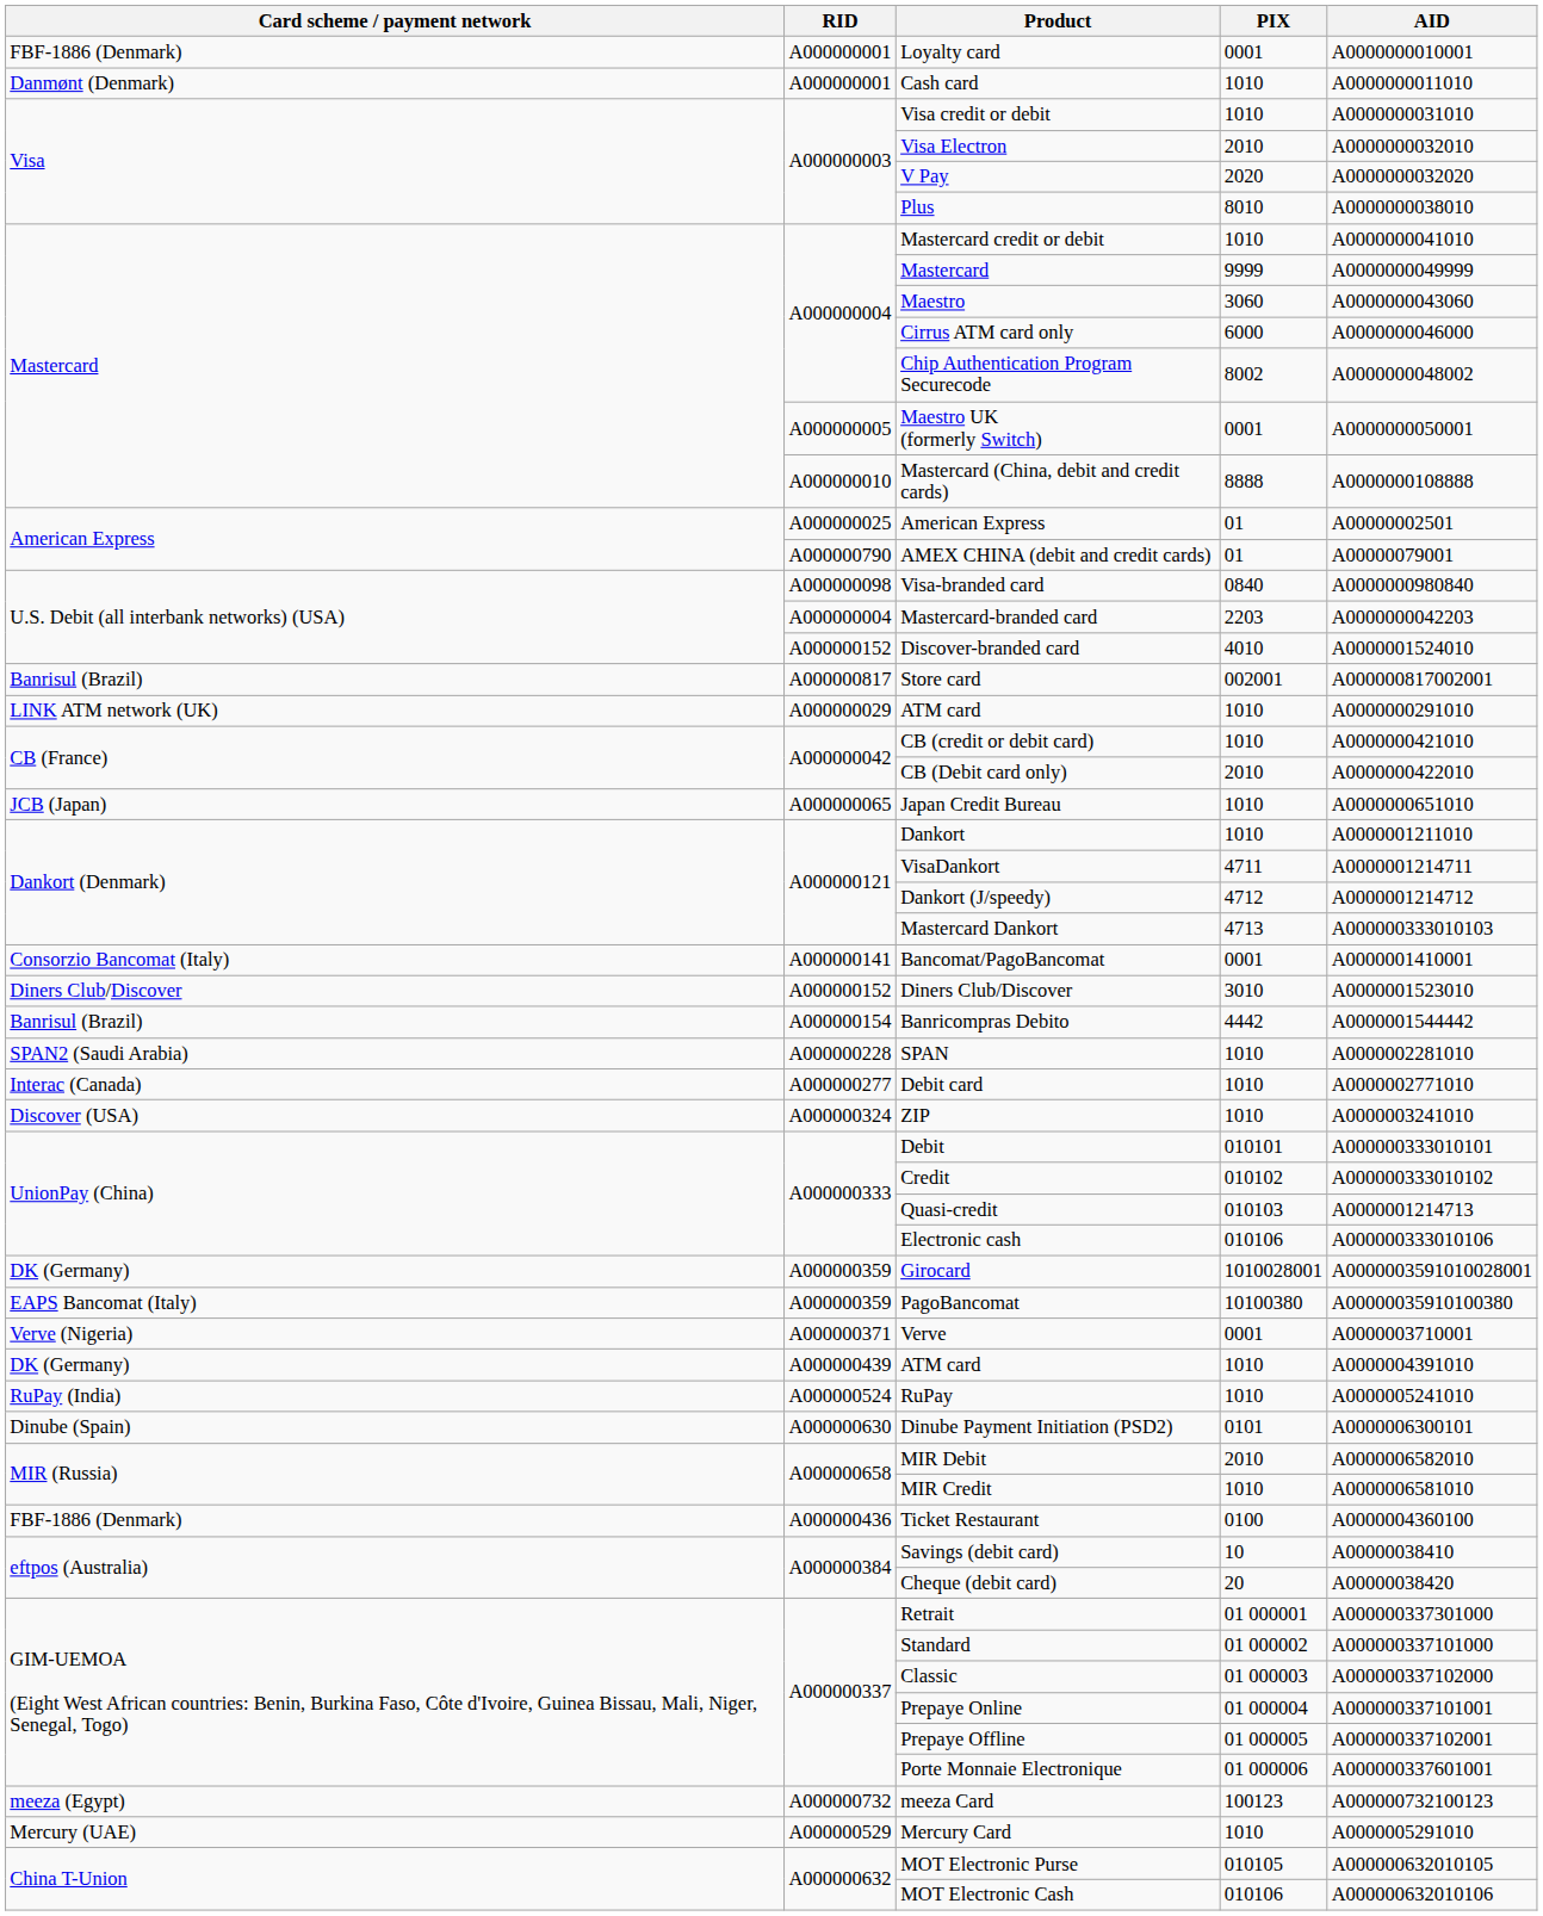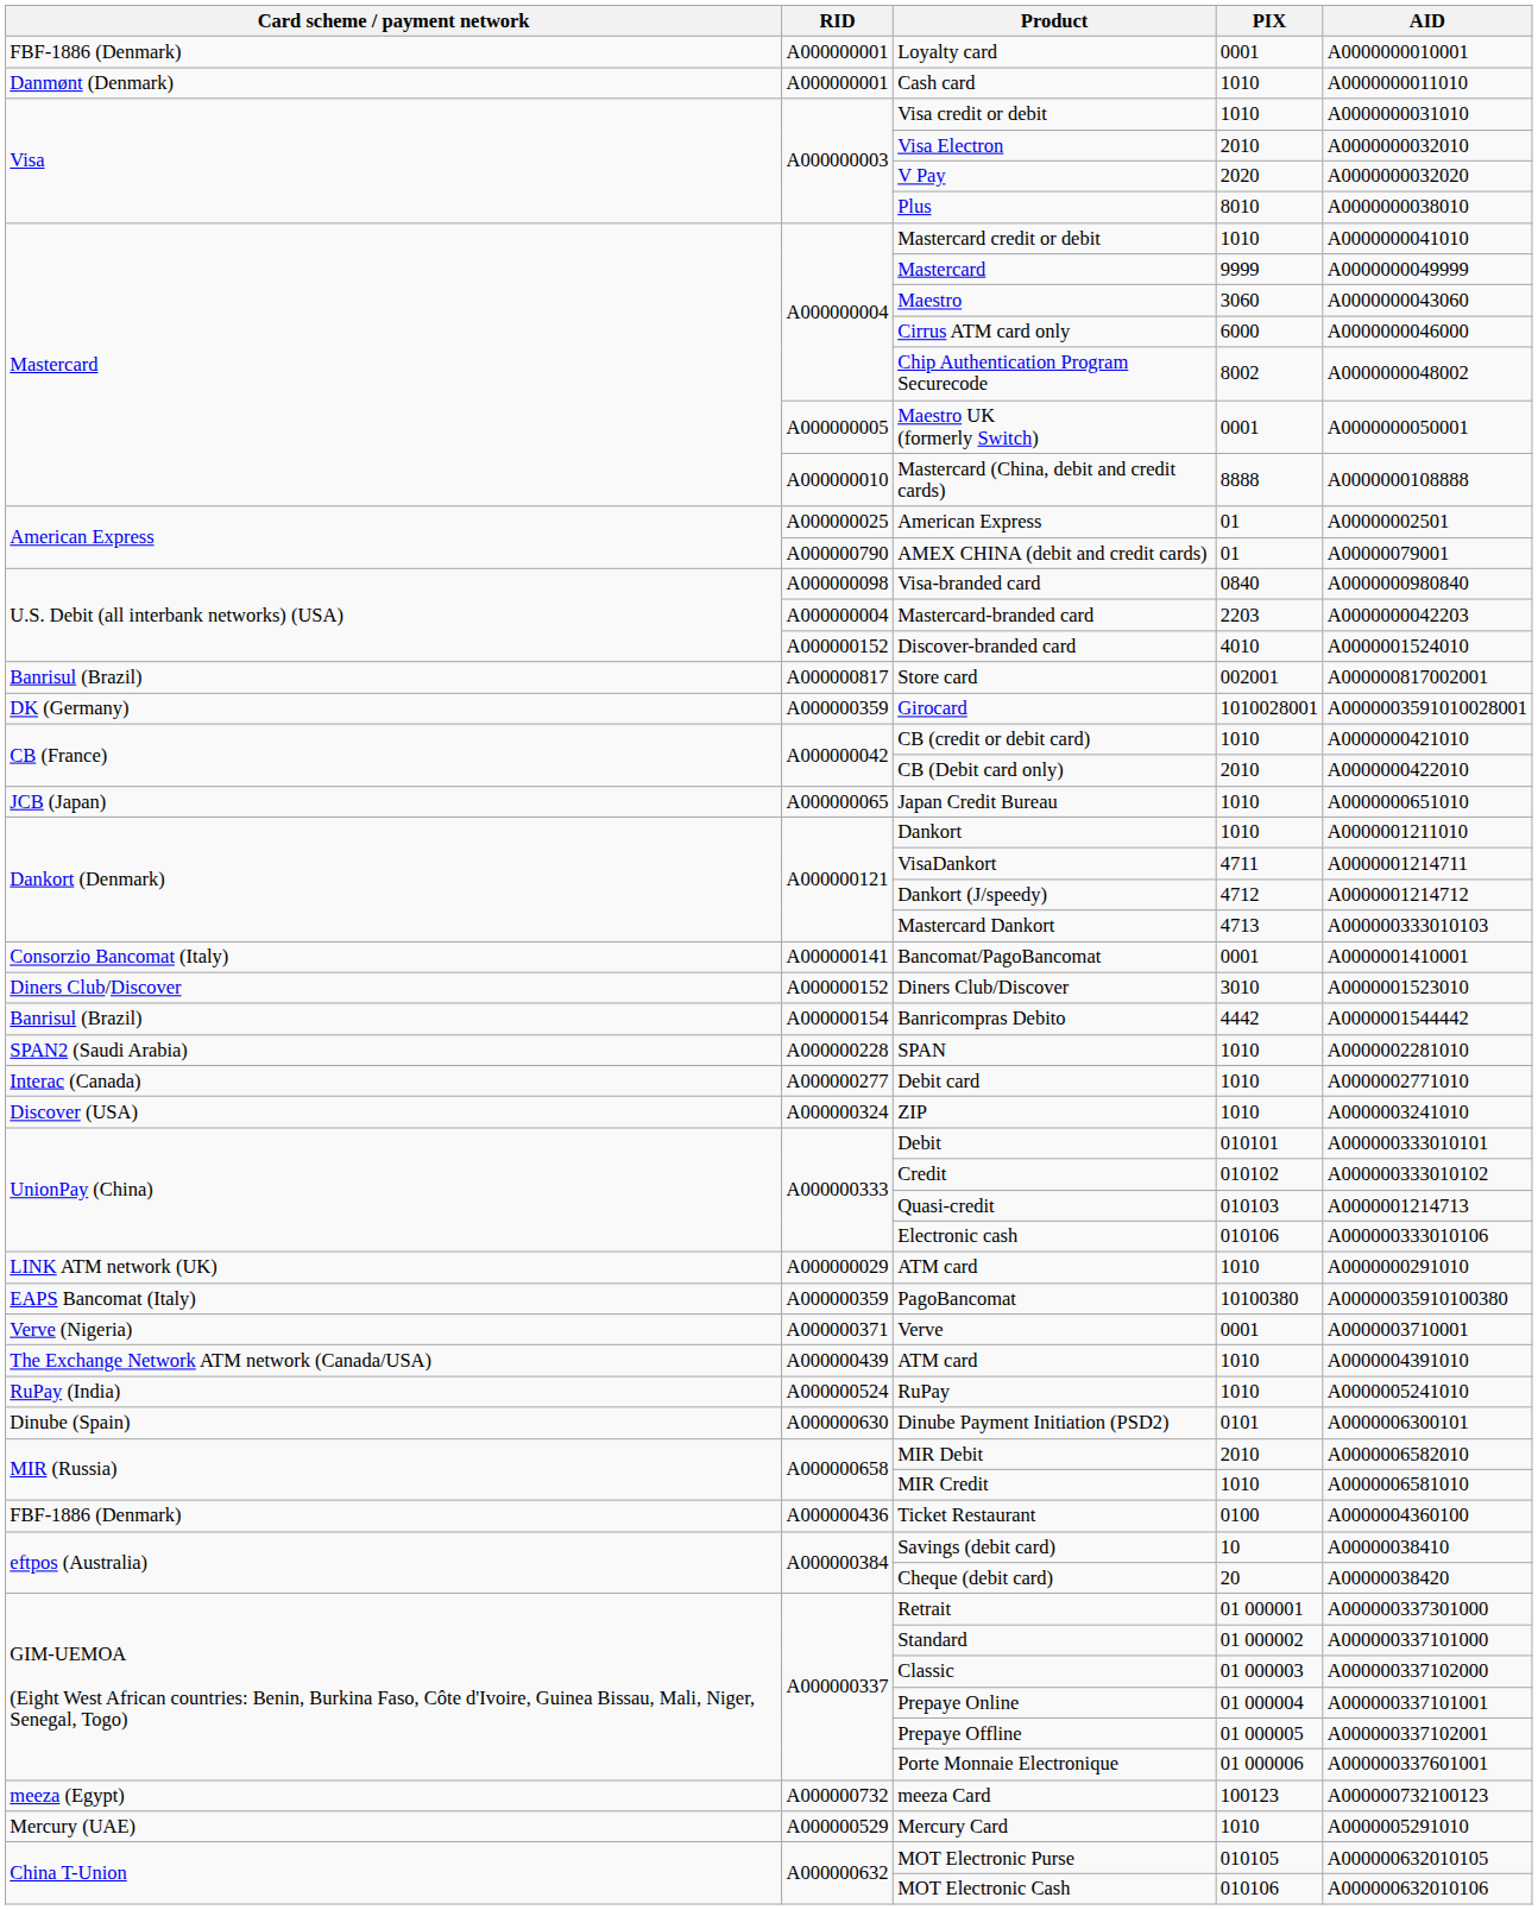 <table class="wikitable">
 <tr>
 <th>Card scheme / payment network</th>
 <th>RID</th>
 <th>Product</th>
 <th>PIX</th>
 <th>AID</th>
 </tr>
 <tr>
 <td>FBF-1886 (Denmark)</td>
 <td>A000000001</td>
 <td>Loyalty card</td>
 <td>0001</td>
 <td>A0000000010001</td>
 </tr>
 <tr>
 <td><a href='#'>Danmønt</a> (Denmark)</td>
 <td>A000000001</td>
 <td>Cash card</td>
 <td>1010</td>
 <td>A0000000011010</td>
 </tr>
 <tr>
 <td rowspan=4><a href='#'>Visa</a></td>
 <td rowspan="4">A000000003</td>
 <td>Visa credit or debit</td>
 <td>1010</td>
 <td>A0000000031010</td>
 </tr>
 <tr>
 <td><a href='#'>Visa Electron</a></td>
 <td>2010</td>
 <td>A0000000032010</td>
 </tr>
 <tr>
 <td><a href='#'>V Pay</a></td>
 <td>2020</td>
 <td>A0000000032020</td>
 </tr>
 <tr>
 <td><a href='#'>Plus</a></td>
 <td>8010</td>
 <td>A0000000038010</td>
 </tr>
 <tr>
 <td rowspan="7"><a href='#'>Mastercard</a></td>
 <td rowspan="5">A000000004</td>
 <td>Mastercard credit or debit</td>
 <td>1010</td>
 <td>A0000000041010</td>
 </tr>
 <tr>
 <td><a href='#'>Mastercard</a></td>
 <td>9999</td>
 <td>A0000000049999</td>
 </tr>
 <tr>
 <td><a href='#'>Maestro</a></td>
 <td>3060</td>
 <td>A0000000043060</td>
 </tr>
 <tr>
 <td><a href='#'>Cirrus</a> ATM card only</td>
 <td>6000</td>
 <td>A0000000046000</td>
 </tr>
 <tr>
 <td><a href='#'>Chip Authentication Program</a> Securecode</td>
 <td>8002</td>
 <td>A0000000048002</td>
 </tr>
 <tr>
 <td>A000000005</td>
 <td><a href='#'>Maestro</a> UK<br>(formerly <a href='#'>Switch</a>)</td>
 <td>0001</td>
 <td>A0000000050001</td>
 </tr>
 <tr>
 <td>A000000010</td>
 <td>Mastercard (China, debit and credit cards)</td>
 <td>8888</td>
 <td>A0000000108888</td>
 </tr>
 <tr>
 <td rowspan="2"><a href='#'>American Express</a></td>
 <td>A000000025</td>
 <td>American Express</td>
 <td>01</td>
 <td>A00000002501</td>
 </tr>
 <tr>
 <td>A000000790</td>
 <td>AMEX CHINA (debit and credit cards) </td>
 <td>01</td>
 <td>A00000079001</td>
 </tr>
 <tr>
 <td rowspan="3">U.S. Debit (all interbank networks) (USA)</td>
 <td>A000000098</td>
 <td>Visa-branded card</td>
 <td>0840</td>
 <td>A0000000980840</td>
 </tr>
 <tr>
 <td>A000000004</td>
 <td>Mastercard-branded card</td>
 <td>2203</td>
 <td>A0000000042203</td>
 </tr>
 <tr>
 <td>A000000152</td>
 <td>Discover-branded card</td>
 <td>4010</td>
 <td>A0000001524010</td>
 </tr>
 <tr>
 <td><a href='#'>Banrisul</a> (Brazil)</td>
 <td>A000000817</td>
 <td>Store card</td>
 <td>002001</td>
 <td>A000000817002001</td>
 </tr>
 <tr>
-<td><a href='#'>LINK</a> ATM network (UK)</td>
-<td>A000000029</td>
-<td>ATM card</td>
-<td>1010</td>
-<td>A0000000291010</td>
+<td><a href='#'>DK</a> (Germany)</td>
+<td>A000000359</td>
+<td><a href='#'>Girocard</a></td>
+<td>1010028001</td>
+<td>A0000003591010028001</td>
 </tr>
 <tr>
 <td rowspan=2><a href='#'>CB</a> (France)</td>
 <td rowspan=2>A000000042</td>
 <td>CB (credit or debit card)</td>
 <td>1010</td>
 <td>A0000000421010</td>
 </tr>
 <tr>
 <td>CB (Debit card only)</td>
 <td>2010</td>
 <td>A0000000422010</td>
 </tr>
 <tr>
 <td><a href='#'>JCB</a> (Japan)</td>
 <td>A000000065</td>
 <td>Japan Credit Bureau</td>
 <td>1010</td>
 <td>A0000000651010</td>
 </tr>
 <tr>
 <td rowspan="4"><a href='#'>Dankort</a> (Denmark)</td>
 <td rowspan="4">A000000121</td>
 <td>Dankort</td>
 <td>1010</td>
 <td>A0000001211010</td>
 </tr>
 <tr>
 <td>VisaDankort</td>
 <td>4711</td>
 <td>A0000001214711</td>
 </tr>
 <tr>
 <td>Dankort (J/speedy)</td>
 <td>4712</td>
 <td>A0000001214712</td>
 </tr>
 <tr>
 <td>Mastercard Dankort</td>
 <td>4713</td>
 <td>A000000333010103</td>
 </tr>
 <tr>
 <td><a href='#'>Consorzio Bancomat</a> (Italy)</td>
 <td>A000000141</td>
 <td>Bancomat/PagoBancomat</td>
 <td>0001</td>
 <td>A0000001410001</td>
 </tr>
 <tr>
 <td><a href='#'>Diners Club</a>/<a href='#'>Discover</a></td>
 <td>A000000152</td>
 <td>Diners Club/Discover</td>
 <td>3010</td>
 <td>A0000001523010</td>
 </tr>
 <tr>
 <td><a href='#'>Banrisul</a> (Brazil)</td>
 <td>A000000154</td>
 <td>Banricompras Debito</td>
 <td>4442</td>
 <td>A0000001544442</td>
 </tr>
 <tr>
 <td><a href='#'>SPAN2</a> (Saudi Arabia)</td>
 <td>A000000228</td>
 <td>SPAN</td>
 <td>1010</td>
 <td>A0000002281010</td>
 </tr>
 <tr>
 <td><a href='#'>Interac</a> (Canada)</td>
 <td>A000000277</td>
 <td>Debit card</td>
 <td>1010</td>
 <td>A0000002771010</td>
 </tr>
 <tr>
 <td><a href='#'>Discover</a> (USA)</td>
 <td>A000000324</td>
 <td>ZIP</td>
 <td>1010</td>
 <td>A0000003241010</td>
 </tr>
 <tr>
 <td rowspan=4><a href='#'>UnionPay</a> (China)</td>
 <td rowspan="4">A000000333</td>
 <td>Debit</td>
 <td>010101</td>
 <td>A000000333010101</td>
 </tr>
 <tr>
 <td>Credit</td>
 <td>010102</td>
 <td>A000000333010102</td>
 </tr>
 <tr>
 <td>Quasi-credit</td>
 <td>010103</td>
 <td>A0000001214713</td>
 </tr>
 <tr>
 <td>Electronic cash</td>
 <td>010106</td>
 <td>A000000333010106</td>
 </tr>
 <tr>
-<td><a href='#'>DK</a> (Germany)</td>
-<td>A000000359</td>
-<td><a href='#'>Girocard</a></td>
-<td>1010028001</td>
-<td>A0000003591010028001</td>
+<td><a href='#'>LINK</a> ATM network (UK)</td>
+<td>A000000029</td>
+<td>ATM card</td>
+<td>1010</td>
+<td>A0000000291010</td>
 </tr>
 <tr>
 <td><a href='#'>EAPS</a> Bancomat (Italy)</td>
 <td>A000000359</td>
 <td>PagoBancomat</td>
 <td>10100380</td>
 <td>A00000035910100380</td>
 </tr>
 <tr>
 <td><a href='#'>Verve</a> (Nigeria)</td>
 <td>A000000371</td>
 <td>Verve</td>
 <td>0001</td>
 <td>A0000003710001</td>
 </tr>
 <tr>
-<td><a href='#'>DK</a> (Germany)</td>
+<td><a href='#'>The Exchange Network</a> ATM network (Canada/USA)</td>
 <td>A000000439</td>
 <td>ATM card</td>
 <td>1010</td>
 <td>A0000004391010</td>
 </tr>
 <tr>
 <td><a href='#'>RuPay</a> (India)</td>
 <td>A000000524</td>
 <td>RuPay</td>
 <td>1010</td>
 <td>A0000005241010</td>
 </tr>
 <tr>
 <td>Dinube (Spain)</td>
 <td>A000000630</td>
 <td>Dinube Payment Initiation (PSD2)</td>
 <td>0101</td>
 <td>A0000006300101</td>
 </tr>
 <tr>
 <td rowspan=2><a href='#'>MIR</a> (Russia)</td>
 <td rowspan=2>A000000658</td>
 <td>MIR Debit</td>
 <td>2010</td>
 <td>A0000006582010</td>
 </tr>
 <tr>
 <td>MIR Credit</td>
 <td>1010</td>
 <td>A0000006581010</td>
 </tr>
 <tr>
 <td>FBF-1886 (Denmark)</td>
 <td>A000000436</td>
 <td>Ticket Restaurant</td>
 <td>0100</td>
 <td>A0000004360100</td>
 </tr>
 <tr>
 <td rowspan="2"><a href='#'>eftpos</a> (Australia)</td>
 <td rowspan="2">A000000384</td>
 <td>Savings (debit card)</td>
 <td>10</td>
 <td>A00000038410</td>
 </tr>
 <tr>
 <td>Cheque (debit card)</td>
 <td>20</td>
 <td>A00000038420</td>
 </tr>
 <tr>
 <td rowspan="6">GIM-UEMOA<br><br>(Eight West African countries: Benin, Burkina Faso, Côte d'Ivoire, Guinea Bissau, Mali, Niger, Senegal, Togo)</td>
 <td rowspan="6">A000000337</td>
 <td>Retrait</td>
 <td>01 000001</td>
 <td>A000000337301000</td>
 </tr>
 <tr>
 <td>Standard</td>
 <td>01 000002</td>
 <td>A000000337101000</td>
 </tr>
 <tr>
 <td>Classic</td>
 <td>01 000003</td>
 <td>A000000337102000</td>
 </tr>
 <tr>
 <td>Prepaye Online</td>
 <td>01 000004</td>
 <td>A000000337101001</td>
 </tr>
 <tr>
 <td>Prepaye  Offline</td>
 <td>01 000005</td>
 <td>A000000337102001</td>
 </tr>
 <tr>
 <td>Porte Monnaie Electronique</td>
 <td>01 000006</td>
 <td>A000000337601001</td>
 </tr>
 <tr>
 <td><a href='#'>meeza</a> (Egypt)</td>
 <td>A000000732</td>
 <td>meeza Card</td>
 <td>100123</td>
 <td>A000000732100123</td>
 </tr>
 <tr>
 <td>Mercury (UAE)</td>
 <td>A000000529</td>
 <td>Mercury Card</td>
 <td>1010</td>
 <td>A0000005291010</td>
 </tr>
 <tr>
 <td rowspan="2"><a href='#'>China T-Union</a></td>
 <td rowspan="2">A000000632</td>
 <td>MOT Electronic Purse</td>
 <td>010105</td>
 <td>A000000632010105</td>
 </tr>
 <tr>
 <td>MOT Electronic Cash</td>
 <td>010106</td>
 <td>A000000632010106</td>
 </tr>
 </table>
